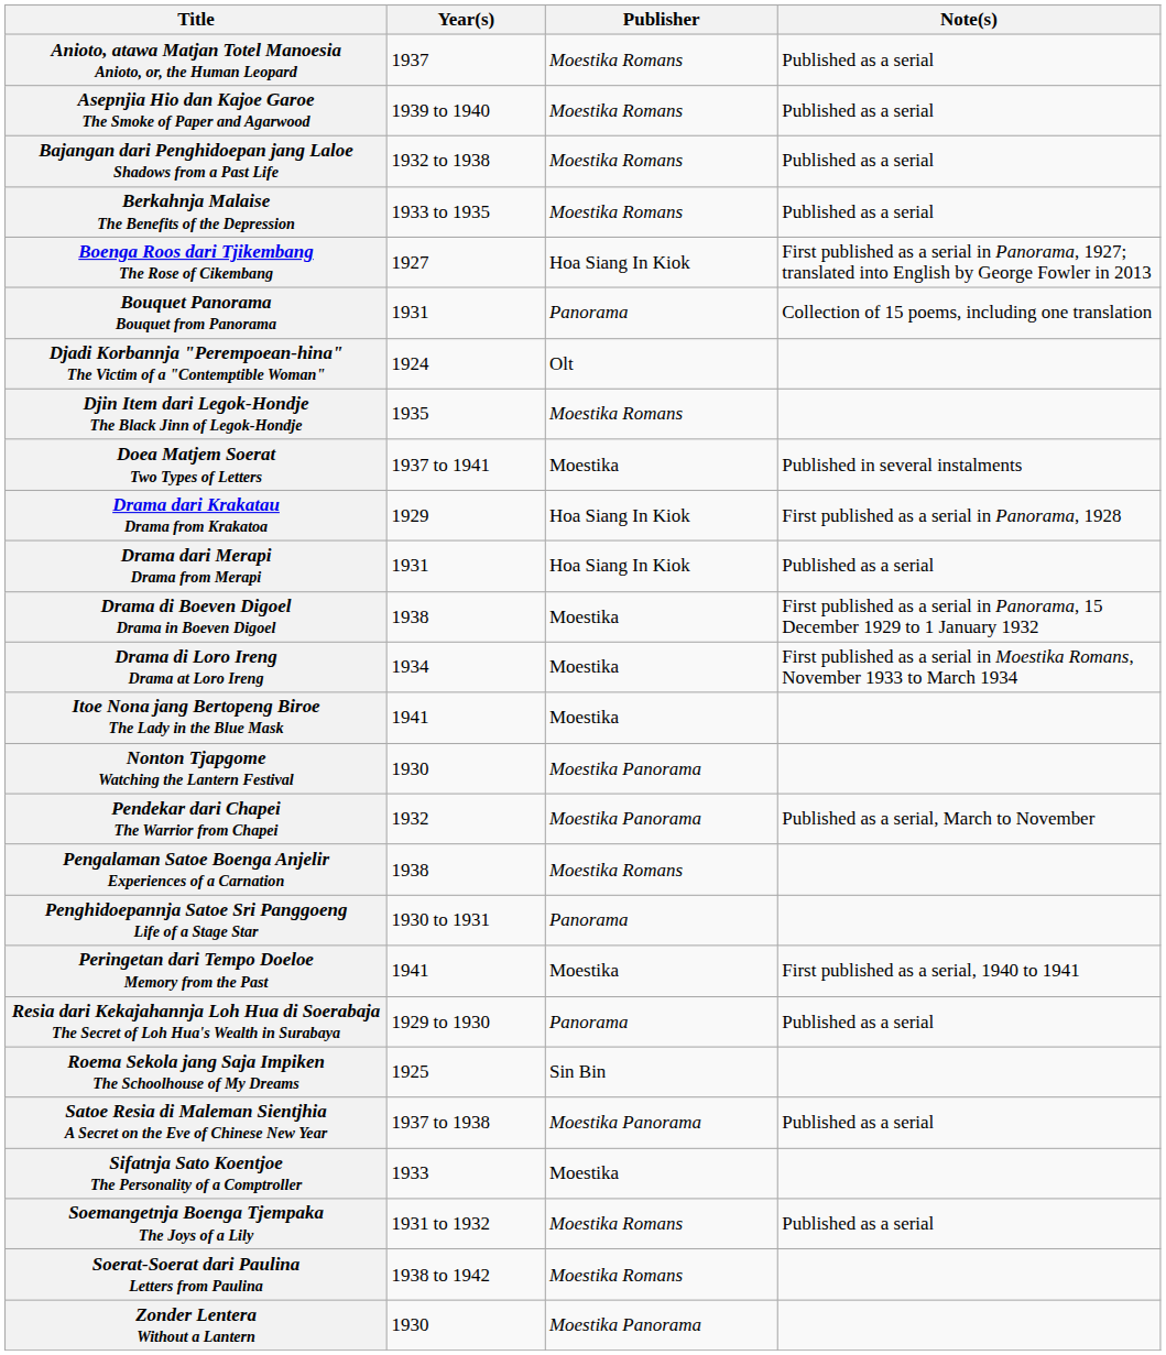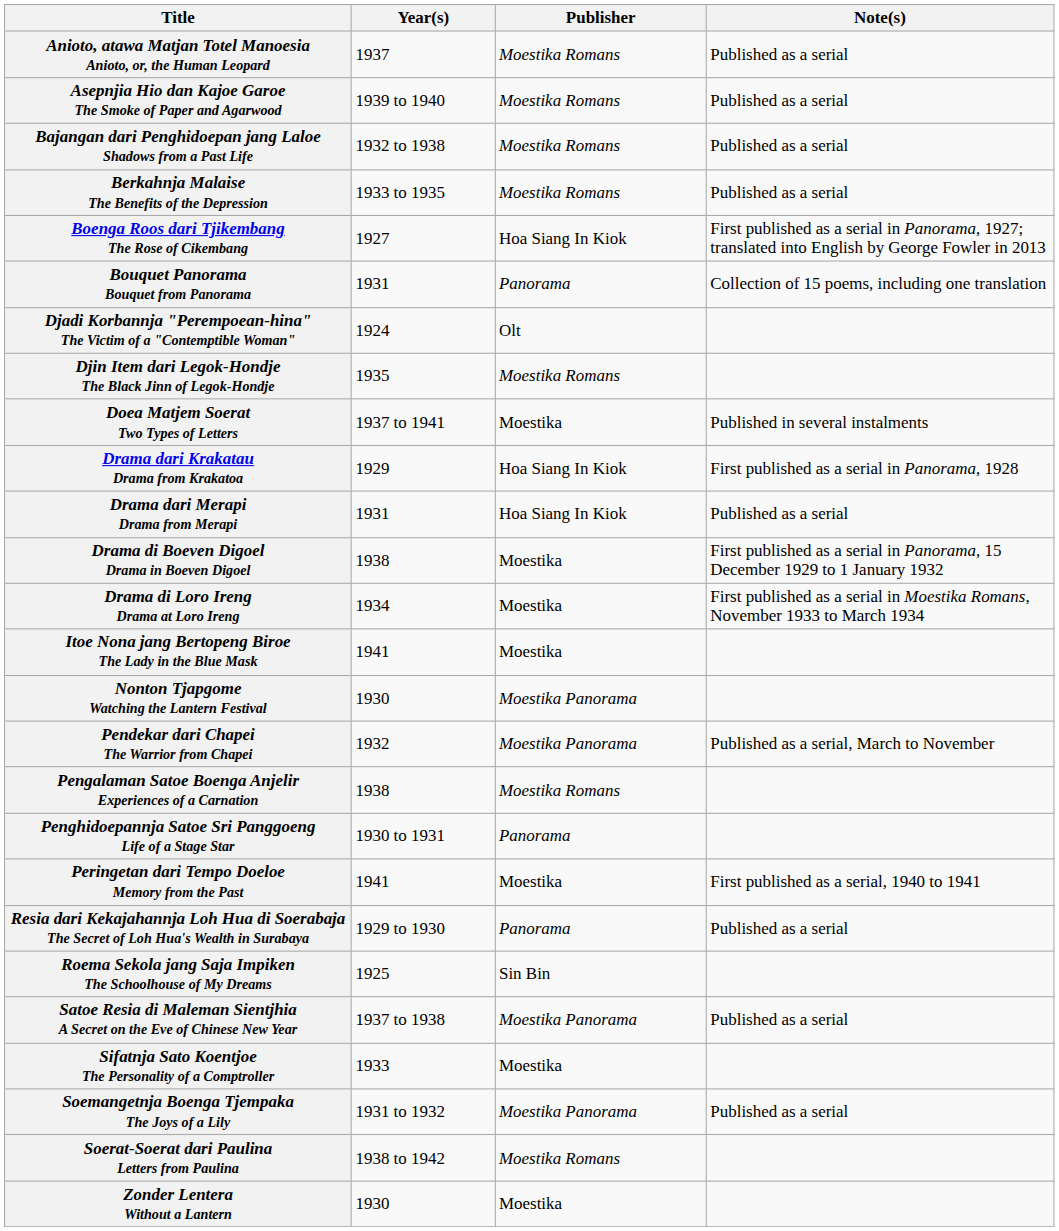 <table class="wikitable plainrowheaders sortable" style="margin-right: 0;">
 <tr>
 <th scope="col"  style="width:20em;">Title</th>
 <th scope="col"  style="width:8em;">Year(s)</th>
 <th scope="col"  style="width:12em;">Publisher</th>
 <th scope="col"  class="unsortable" style="width:20em;">Note(s)</th>
 </tr>
 <tr>
 <th scope="row"><em>Anioto, atawa Matjan Totel Manoesia</em><br><small><em>Anioto, or, the Human Leopard</em></small></th>
 <td>1937</td>
 <td><em>Moestika Romans</em></td>
 <td>Published as a serial</td>
 </tr>
 <tr>
 <th scope="row"><em>Asepnjia Hio dan Kajoe Garoe</em><br><small><em>The Smoke of Paper and Agarwood</em></small></th>
 <td>1939 to 1940</td>
 <td><em>Moestika Romans</em></td>
 <td>Published as a serial</td>
 </tr>
 <tr>
 <th scope="row"><em>Bajangan dari Penghidoepan jang Laloe</em><br><small><em>Shadows from a Past Life</em></small></th>
 <td>1932 to 1938</td>
 <td><em>Moestika Romans</em></td>
 <td>Published as a serial</td>
 </tr>
 <tr>
 <th scope="row"><em>Berkahnja Malaise</em><br><small><em>The Benefits of the Depression</em></small></th>
 <td>1933 to 1935</td>
 <td><em>Moestika Romans</em></td>
 <td>Published as a serial</td>
 </tr>
 <tr>
 <th scope="row"><em><a href='#'>Boenga Roos dari Tjikembang</a></em><br><small><em>The Rose of Cikembang</em></small></th>
 <td>1927</td>
 <td>Hoa Siang In Kiok</td>
 <td>First published as a serial in <em>Panorama</em>, 1927; translated into English by George Fowler in 2013</td>
 </tr>
 <tr>
 <th scope="row"><em>Bouquet Panorama</em><br><small><em>Bouquet from Panorama</em></small></th>
 <td>1931</td>
 <td><em>Panorama</em></td>
 <td>Collection of 15 poems, including one translation</td>
 </tr>
 <tr>
 <th scope="row"><em>Djadi Korbannja "Perempoean-hina"</em><br><small><em>The Victim of a "Contemptible Woman"</em></small></th>
 <td>1924</td>
 <td>Olt</td>
 <td></td>
 </tr>
 <tr>
 <th scope="row"><em>Djin Item dari Legok-Hondje</em><br><small><em>The Black Jinn of Legok-Hondje</em></small></th>
 <td>1935</td>
 <td><em>Moestika Romans</em></td>
 <td></td>
 </tr>
 <tr>
 <th scope="row"><em>Doea Matjem Soerat</em><br><small><em>Two Types of Letters</em></small></th>
 <td>1937 to 1941</td>
 <td>Moestika</td>
 <td>Published in several instalments</td>
 </tr>
 <tr>
 <th scope="row"><em><a href='#'>Drama dari Krakatau</a></em><br><small><em>Drama from Krakatoa</em></small></th>
 <td>1929</td>
 <td>Hoa Siang In Kiok</td>
 <td>First published as a serial in <em>Panorama</em>, 1928</td>
 </tr>
 <tr>
 <th scope="row"><em>Drama dari Merapi</em><br><small><em>Drama from Merapi</em></small></th>
 <td>1931</td>
 <td>Hoa Siang In Kiok</td>
 <td>Published as a serial</td>
 </tr>
 <tr>
 <th scope="row"><em>Drama di Boeven Digoel</em><br><small><em>Drama in Boeven Digoel</em></small></th>
 <td>1938</td>
 <td>Moestika</td>
 <td>First published as a serial in <em>Panorama</em>, 15 December 1929 to 1 January 1932</td>
 </tr>
 <tr>
 <th scope="row"><em>Drama di Loro Ireng</em><br><small><em>Drama at Loro Ireng</em></small></th>
 <td>1934</td>
 <td>Moestika</td>
 <td>First published as a serial in <em>Moestika Romans</em>, November 1933 to March 1934</td>
 </tr>
 <tr>
 <th scope="row"><em>Itoe Nona jang Bertopeng Biroe</em><br><small><em>The Lady in the Blue Mask</em></small></th>
 <td>1941</td>
 <td>Moestika</td>
 <td></td>
 </tr>
 <tr>
 <th scope="row"><em>Nonton Tjapgome</em><br><small><em>Watching the Lantern Festival</em></small></th>
 <td>1930</td>
 <td><em>Moestika Panorama</em></td>
 <td></td>
 </tr>
 <tr>
 <th scope="row"><em>Pendekar dari Chapei</em><br><small><em>The Warrior from Chapei</em></small></th>
 <td>1932</td>
 <td><em>Moestika Panorama</em></td>
 <td>Published as a serial, March to November</td>
 </tr>
 <tr>
 <th scope="row"><em>Pengalaman Satoe Boenga Anjelir</em><br><small><em>Experiences of a Carnation</em></small></th>
 <td>1938</td>
 <td><em>Moestika Romans</em></td>
 <td></td>
 </tr>
 <tr>
 <th scope="row"><em>Penghidoepannja Satoe Sri Panggoeng</em><br><small><em>Life of a Stage Star</em></small></th>
 <td>1930 to 1931</td>
 <td><em>Panorama</em></td>
 <td></td>
 </tr>
 <tr>
 <th scope="row"><em>Peringetan dari Tempo Doeloe</em><br><small><em>Memory from the Past</em></small></th>
 <td>1941</td>
 <td>Moestika</td>
 <td>First published as a serial, 1940 to 1941</td>
 </tr>
 <tr>
 <th scope="row"><em>Resia dari Kekajahannja Loh Hua di Soerabaja</em><br><small><em>The Secret of Loh Hua's Wealth in Surabaya</em></small></th>
 <td>1929 to 1930</td>
 <td><em>Panorama</em></td>
 <td>Published as a serial</td>
 </tr>
 <tr>
 <th scope="row"><em>Roema Sekola jang Saja Impiken</em><br><small><em>The Schoolhouse of My Dreams</em></small></th>
 <td>1925</td>
 <td>Sin Bin</td>
 <td></td>
 </tr>
 <tr>
 <th scope="row"><em>Satoe Resia di Maleman Sientjhia</em><br><small><em>A Secret on the Eve of Chinese New Year</em></small></th>
 <td>1937 to 1938</td>
 <td><em>Moestika Panorama</em></td>
 <td>Published as a serial</td>
 </tr>
 <tr>
 <th scope="row"><em>Sifatnja Sato Koentjoe</em><br><small><em>The Personality of a Comptroller</em></small></th>
 <td>1933</td>
 <td>Moestika</td>
 <td></td>
 </tr>
 <tr>
 <th scope="row"><em>Soemangetnja Boenga Tjempaka</em><br><small><em>The Joys of a Lily</em></small></th>
 <td>1931 to 1932</td>
-<td><em>Moestika Romans</em></td>
+<td><em>Moestika Panorama</em></td>
 <td>Published as a serial</td>
 </tr>
 <tr>
 <th scope="row"><em>Soerat-Soerat dari Paulina</em><br><small><em>Letters from Paulina</em></small></th>
 <td>1938 to 1942</td>
 <td><em>Moestika Romans</em></td>
 <td></td>
 </tr>
 <tr>
 <th scope="row"><em>Zonder Lentera</em><br><small><em>Without a Lantern</em></small></th>
 <td>1930</td>
-<td><em>Moestika Panorama</em></td>
+<td>Moestika</td>
 <td></td>
 </tr>
 </table>
